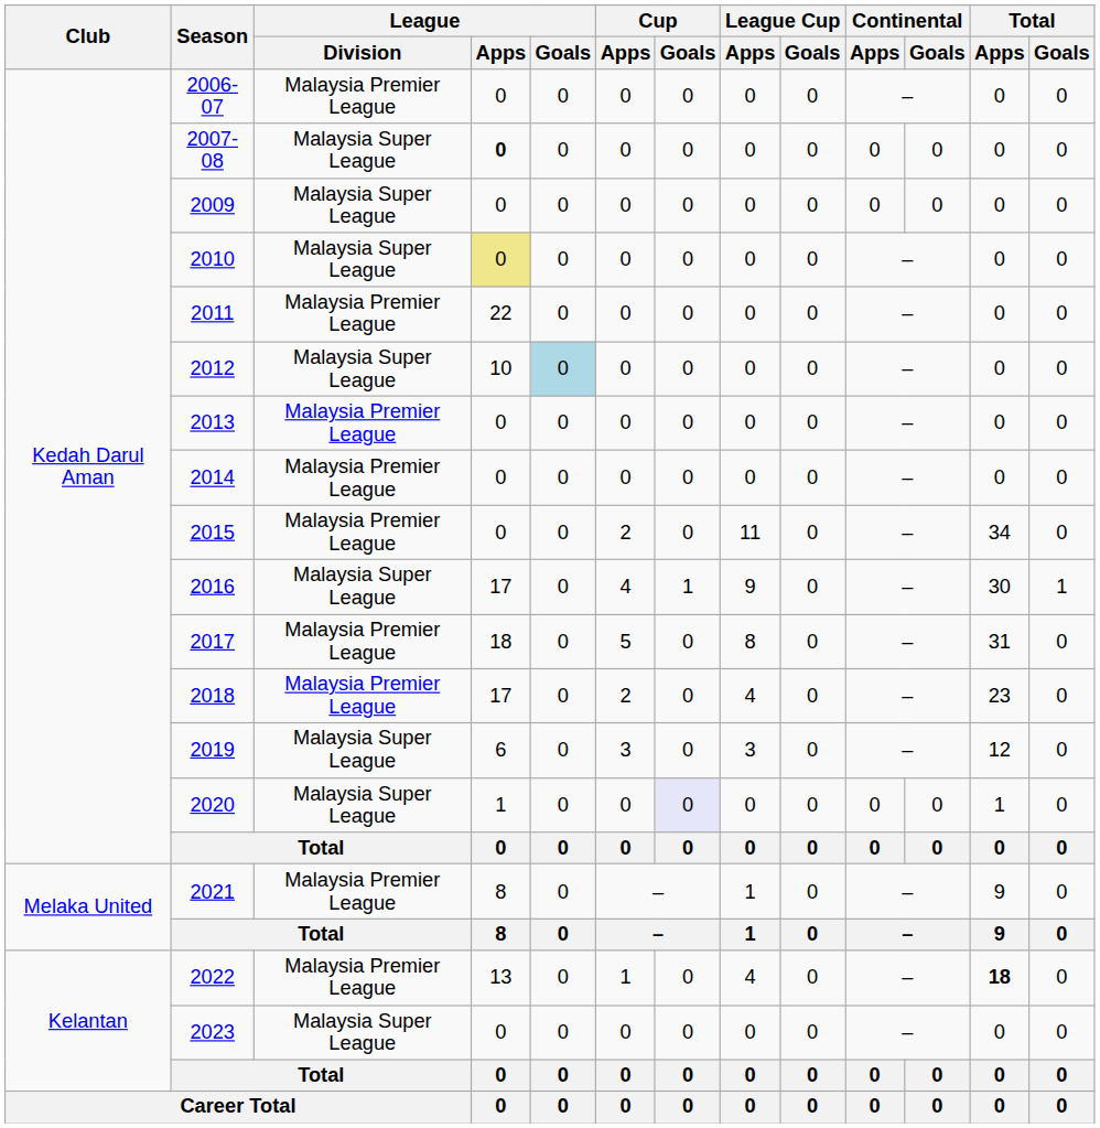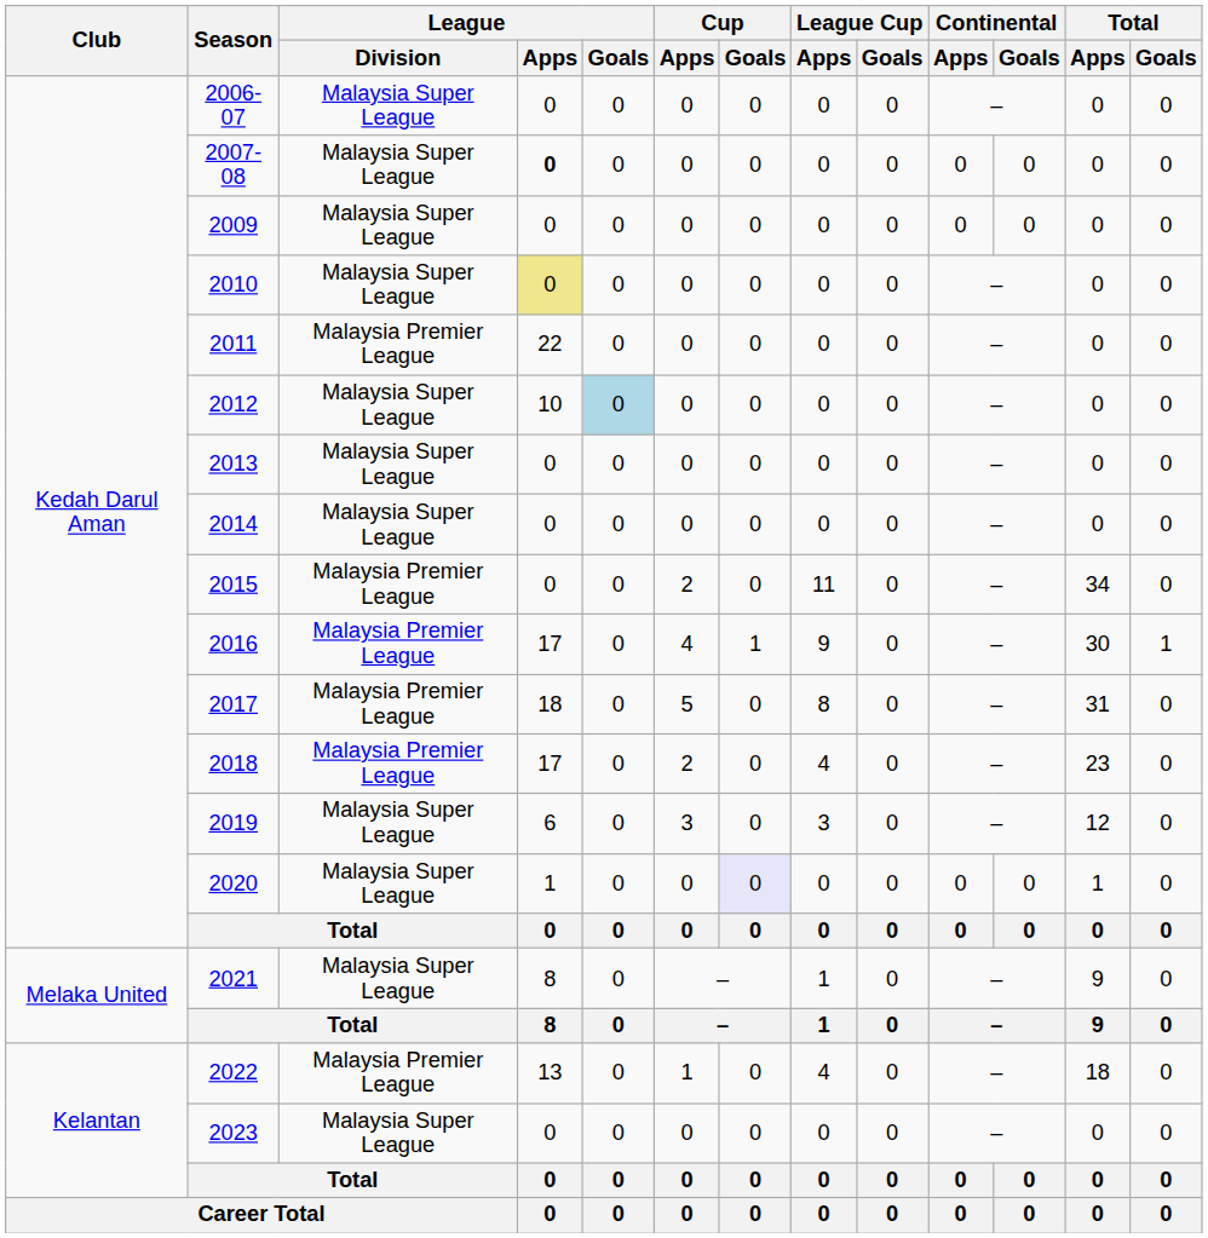 <table class=wikitable style="text-align:center">
 <tr>
 <th rowspan=2>Club</th>
 <th rowspan=2>Season</th>
 <th colspan=3>League</th>
 <th colspan=2>Cup</th>
 <th colspan=2>League Cup</th>
 <th colspan=2>Continental</th>
 <th colspan=2>Total</th>
 </tr>
 <tr>
 <th>Division</th>
 <th>Apps</th>
 <th>Goals</th>
 <th>Apps</th>
 <th>Goals</th>
 <th>Apps</th>
 <th>Goals</th>
 <th>Apps</th>
 <th>Goals</th>
 <th>Apps</th>
 <th>Goals</th>
 </tr>
 <tr>
 <td rowspan=15><a href='#'>Kedah Darul Aman</a></td>
 <td><a href='#'>2006-07</a></td>
-<td>Malaysia Premier League</td>
+<td><a href='#'>Malaysia Super League</a></td>
 <td>0</td>
 <td>0</td>
 <td>0</td>
 <td>0</td>
 <td>0</td>
 <td>0</td>
 <td colspan=2>–</td>
 <td>0</td>
 <td>0</td>
 </tr>
 <tr>
 <td><a href='#'>2007-08</a></td>
 <td>Malaysia Super League</td>
 <td><strong>0</strong></td>
 <td>0</td>
 <td>0</td>
 <td>0</td>
 <td>0</td>
 <td>0</td>
 <td>0</td>
 <td>0</td>
 <td>0</td>
 <td>0</td>
 </tr>
 <tr>
 <td><a href='#'>2009</a></td>
 <td>Malaysia Super League</td>
 <td>0</td>
 <td>0</td>
 <td>0</td>
 <td>0</td>
 <td>0</td>
 <td>0</td>
 <td>0</td>
 <td>0</td>
 <td>0</td>
 <td>0</td>
 </tr>
 <tr>
 <td><a href='#'>2010</a></td>
 <td>Malaysia Super League</td>
 <td style="background: khaki;">0</td>
 <td>0</td>
 <td>0</td>
 <td>0</td>
 <td>0</td>
 <td>0</td>
 <td colspan=2>–</td>
 <td>0</td>
 <td>0</td>
 </tr>
 <tr>
 <td><a href='#'>2011</a></td>
 <td>Malaysia Premier League</td>
 <td>22</td>
 <td>0</td>
 <td>0</td>
 <td>0</td>
 <td>0</td>
 <td>0</td>
 <td colspan=2>–</td>
 <td>0</td>
 <td>0</td>
 </tr>
 <tr>
 <td><a href='#'>2012</a></td>
 <td>Malaysia Super League</td>
 <td>10</td>
 <td style="background: lightblue;">0</td>
 <td>0</td>
 <td>0</td>
 <td>0</td>
 <td>0</td>
 <td colspan=2>–</td>
 <td>0</td>
 <td>0</td>
 </tr>
 <tr>
 <td><a href='#'>2013</a></td>
-<td><a href='#'>Malaysia Premier League</a></td>
+<td>Malaysia Super League</td>
 <td>0</td>
 <td>0</td>
 <td>0</td>
 <td>0</td>
 <td>0</td>
 <td>0</td>
 <td colspan=2>–</td>
 <td>0</td>
 <td>0</td>
 </tr>
 <tr>
 <td><a href='#'>2014</a></td>
-<td>Malaysia Premier League</td>
+<td>Malaysia Super League</td>
 <td>0</td>
 <td>0</td>
 <td>0</td>
 <td>0</td>
 <td>0</td>
 <td>0</td>
 <td colspan=2>–</td>
 <td>0</td>
 <td>0</td>
 </tr>
 <tr>
 <td><a href='#'>2015</a></td>
 <td>Malaysia Premier League</td>
 <td>0</td>
 <td>0</td>
 <td>2</td>
 <td>0</td>
 <td>11</td>
 <td>0</td>
 <td colspan=2>–</td>
 <td>34</td>
 <td>0</td>
 </tr>
 <tr>
 <td><a href='#'>2016</a></td>
-<td>Malaysia Super League</td>
+<td><a href='#'>Malaysia Premier League</a></td>
 <td>17</td>
 <td>0</td>
 <td>4</td>
 <td>1</td>
 <td>9</td>
 <td>0</td>
 <td colspan=2>–</td>
 <td>30</td>
 <td>1</td>
 </tr>
 <tr>
 <td><a href='#'>2017</a></td>
 <td>Malaysia Premier League</td>
 <td>18</td>
 <td>0</td>
 <td>5</td>
 <td>0</td>
 <td>8</td>
 <td>0</td>
 <td colspan=2>–</td>
 <td>31</td>
 <td>0</td>
 </tr>
 <tr>
 <td><a href='#'>2018</a></td>
 <td><a href='#'>Malaysia Premier League</a></td>
 <td>17</td>
 <td>0</td>
 <td>2</td>
 <td>0</td>
 <td>4</td>
 <td>0</td>
 <td colspan=2>–</td>
 <td>23</td>
 <td>0</td>
 </tr>
 <tr>
 <td><a href='#'>2019</a></td>
 <td>Malaysia Super League</td>
 <td>6</td>
 <td>0</td>
 <td>3</td>
 <td>0</td>
 <td>3</td>
 <td>0</td>
 <td colspan=2>–</td>
 <td>12</td>
 <td>0</td>
 </tr>
 <tr>
 <td><a href='#'>2020</a></td>
 <td>Malaysia Super League</td>
 <td>1</td>
 <td>0</td>
 <td>0</td>
 <td style="background: lavender;">0</td>
 <td>0</td>
 <td>0</td>
 <td>0</td>
 <td>0</td>
 <td>1</td>
 <td>0</td>
 </tr>
 <tr>
 <th colspan="2">Total</th>
 <th>0</th>
 <th>0</th>
 <th>0</th>
 <th>0</th>
 <th>0</th>
 <th>0</th>
 <th>0</th>
 <th>0</th>
 <th>0</th>
 <th>0</th>
 </tr>
 <tr>
 <td rowspan=2><a href='#'>Melaka United</a></td>
 <td><a href='#'>2021</a></td>
-<td>Malaysia Premier League</td>
+<td>Malaysia Super League</td>
 <td>8</td>
 <td>0</td>
 <td colspan=2>–</td>
 <td>1</td>
 <td>0</td>
 <td colspan=2>–</td>
 <td>9</td>
 <td>0</td>
 </tr>
 <tr>
 <th colspan="2">Total</th>
 <th>8</th>
 <th>0</th>
 <th colspan=2>–</th>
 <th>1</th>
 <th>0</th>
 <th colspan=2>–</th>
 <th>9</th>
 <th>0</th>
 </tr>
 <tr>
 <td rowspan=3><a href='#'>Kelantan</a></td>
 <td><a href='#'>2022</a></td>
 <td>Malaysia Premier League</td>
 <td>13</td>
 <td>0</td>
 <td>1</td>
 <td>0</td>
 <td>4</td>
 <td>0</td>
 <td colspan=2>–</td>
-<td><strong>18</strong></td>
+<td>18</td>
 <td>0</td>
 </tr>
 <tr>
 <td><a href='#'>2023</a></td>
 <td>Malaysia Super League</td>
 <td>0</td>
 <td>0</td>
 <td>0</td>
 <td>0</td>
 <td>0</td>
 <td>0</td>
 <td colspan=2>–</td>
 <td>0</td>
 <td>0</td>
 </tr>
 <tr>
 <th colspan="2">Total</th>
 <th>0</th>
 <th>0</th>
 <th>0</th>
 <th>0</th>
 <th>0</th>
 <th>0</th>
 <th>0</th>
 <th>0</th>
 <th>0</th>
 <th>0</th>
 </tr>
 <tr>
 <th colspan="3">Career Total</th>
 <th>0</th>
 <th>0</th>
 <th>0</th>
 <th>0</th>
 <th>0</th>
 <th>0</th>
 <th>0</th>
 <th>0</th>
 <th>0</th>
 <th>0</th>
 </tr>
 </table>
